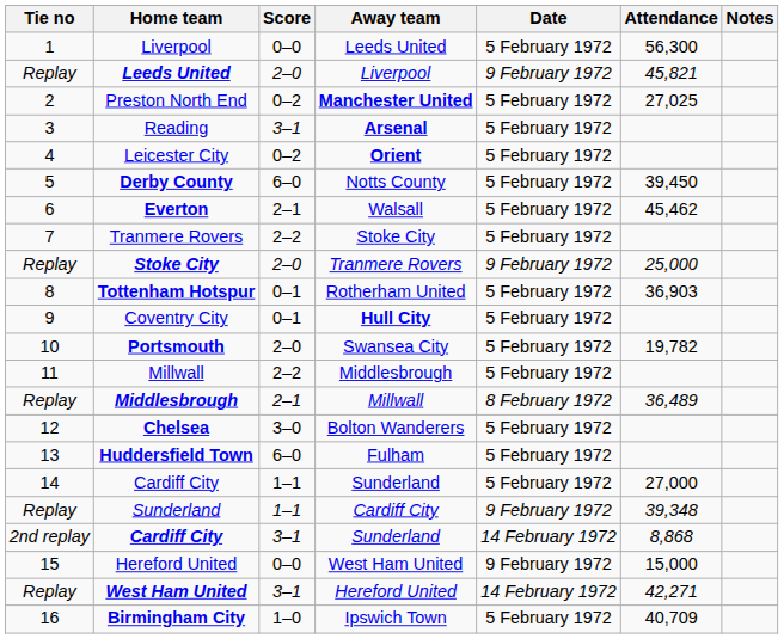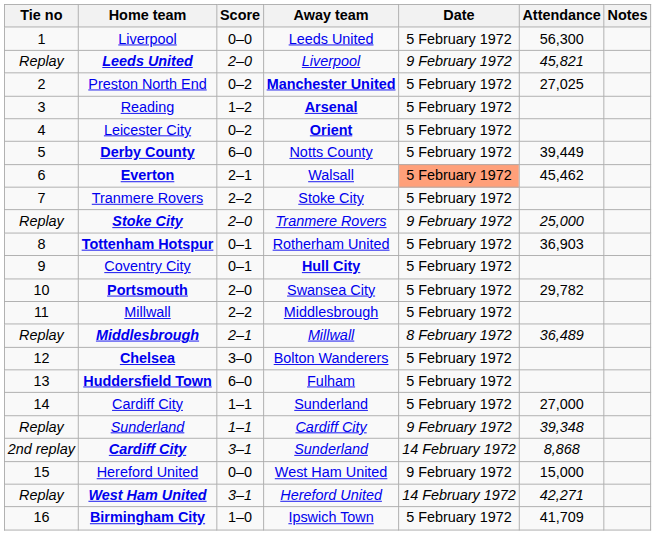 <table class="wikitable" style="text-align: center">
 <tr>
 <th>Tie no</th>
 <th>Home team</th>
 <th>Score</th>
 <th>Away team</th>
 <th>Date</th>
 <th>Attendance</th>
 <th>Notes</th>
 </tr>
 <tr>
 <td>1</td>
 <td><a href='#'>Liverpool</a></td>
 <td>0–0</td>
 <td><a href='#'>Leeds United</a></td>
 <td>5 February 1972</td>
 <td>56,300</td>
 <td></td>
 </tr>
 <tr>
 <td><em>Replay</em></td>
 <td><strong><em><a href='#'>Leeds United</a></em></strong></td>
 <td><em>2–0</em></td>
 <td><em><a href='#'>Liverpool</a></em></td>
 <td><em>9 February 1972</em></td>
 <td><em>45,821</em></td>
 <td></td>
 </tr>
 <tr>
 <td>2</td>
 <td><a href='#'>Preston North End</a></td>
 <td>0–2</td>
 <td><strong><a href='#'>Manchester United</a></strong></td>
 <td>5 February 1972</td>
 <td>27,025</td>
 <td></td>
 </tr>
 <tr>
 <td>3</td>
 <td><a href='#'>Reading</a></td>
-<td><em>3–1</em></td>
+<td>1–2</td>
 <td><strong><a href='#'>Arsenal</a></strong></td>
 <td>5 February 1972</td>
 <td></td>
 <td></td>
 </tr>
 <tr>
 <td>4</td>
 <td><a href='#'>Leicester City</a></td>
 <td>0–2</td>
 <td><strong><a href='#'>Orient</a></strong></td>
 <td>5 February 1972</td>
 <td></td>
 <td></td>
 </tr>
 <tr>
 <td>5</td>
 <td><strong><a href='#'>Derby County</a></strong></td>
 <td>6–0</td>
 <td><a href='#'>Notts County</a></td>
 <td>5 February 1972</td>
-<td>39,450</td>
+<td>39,449</td>
 <td></td>
 </tr>
 <tr>
 <td>6</td>
 <td><strong><a href='#'>Everton</a></strong></td>
 <td>2–1</td>
 <td><a href='#'>Walsall</a></td>
-<td>5 February 1972</td>
+<td style="background: lightsalmon;">5 February 1972</td>
 <td>45,462</td>
 <td></td>
 </tr>
 <tr>
 <td>7</td>
 <td><a href='#'>Tranmere Rovers</a></td>
 <td>2–2</td>
 <td><a href='#'>Stoke City</a></td>
 <td>5 February 1972</td>
 <td></td>
 <td></td>
 </tr>
 <tr>
 <td><em>Replay</em></td>
 <td><strong><em><a href='#'>Stoke City</a></em></strong></td>
 <td><em>2–0</em></td>
 <td><em><a href='#'>Tranmere Rovers</a></em></td>
 <td><em>9 February 1972</em></td>
 <td><em>25,000</em></td>
 <td></td>
 </tr>
 <tr>
 <td>8</td>
 <td><strong><a href='#'>Tottenham Hotspur</a></strong></td>
 <td>0–1</td>
 <td><a href='#'>Rotherham United</a></td>
 <td>5 February 1972</td>
 <td>36,903</td>
 <td></td>
 </tr>
 <tr>
 <td>9</td>
 <td><a href='#'>Coventry City</a></td>
 <td>0–1</td>
 <td><strong><a href='#'>Hull City</a></strong></td>
 <td>5 February 1972</td>
 <td></td>
 <td></td>
 </tr>
 <tr>
 <td>10</td>
 <td><strong><a href='#'>Portsmouth</a></strong></td>
 <td>2–0</td>
 <td><a href='#'>Swansea City</a></td>
 <td>5 February 1972</td>
-<td>19,782</td>
+<td>29,782</td>
 <td></td>
 </tr>
 <tr>
 <td>11</td>
 <td><a href='#'>Millwall</a></td>
 <td>2–2</td>
 <td><a href='#'>Middlesbrough</a></td>
 <td>5 February 1972</td>
 <td></td>
 <td></td>
 </tr>
 <tr>
 <td><em>Replay</em></td>
 <td><strong><em><a href='#'>Middlesbrough</a></em></strong></td>
 <td><em>2–1</em></td>
 <td><em><a href='#'>Millwall</a></em></td>
 <td><em>8 February 1972</em></td>
 <td><em>36,489</em></td>
 <td></td>
 </tr>
 <tr>
 <td>12</td>
 <td><strong><a href='#'>Chelsea</a></strong></td>
 <td>3–0</td>
 <td><a href='#'>Bolton Wanderers</a></td>
 <td>5 February 1972</td>
 <td></td>
 <td></td>
 </tr>
 <tr>
 <td>13</td>
 <td><strong><a href='#'>Huddersfield Town</a></strong></td>
 <td>6–0</td>
 <td><a href='#'>Fulham</a></td>
 <td>5 February 1972</td>
 <td></td>
 <td></td>
 </tr>
 <tr>
 <td>14</td>
 <td><a href='#'>Cardiff City</a></td>
 <td>1–1</td>
 <td><a href='#'>Sunderland</a></td>
 <td>5 February 1972</td>
 <td>27,000</td>
 <td></td>
 </tr>
 <tr>
 <td><em>Replay</em></td>
 <td><em><a href='#'>Sunderland</a></em></td>
 <td><em>1–1</em></td>
 <td><em><a href='#'>Cardiff City</a></em></td>
 <td><em>9 February 1972</em></td>
 <td><em>39,348</em></td>
 <td></td>
 </tr>
 <tr>
 <td><em>2nd replay</em></td>
 <td><strong><em><a href='#'>Cardiff City</a></em></strong></td>
 <td><em>3–1</em></td>
 <td><em><a href='#'>Sunderland</a></em></td>
 <td><em>14 February 1972</em></td>
 <td><em>8,868</em></td>
 <td></td>
 </tr>
 <tr>
 <td>15</td>
 <td><a href='#'>Hereford United</a></td>
 <td>0–0</td>
 <td><a href='#'>West Ham United</a></td>
 <td>9 February 1972</td>
 <td>15,000</td>
 <td></td>
 </tr>
 <tr>
 <td><em>Replay</em></td>
 <td><strong><em><a href='#'>West Ham United</a></em></strong></td>
 <td><em>3–1</em></td>
 <td><em><a href='#'>Hereford United</a></em></td>
 <td><em>14 February 1972</em></td>
 <td><em>42,271</em></td>
 <td></td>
 </tr>
 <tr>
 <td>16</td>
 <td><strong><a href='#'>Birmingham City</a></strong></td>
 <td>1–0</td>
 <td><a href='#'>Ipswich Town</a></td>
 <td>5 February 1972</td>
-<td>40,709</td>
+<td>41,709</td>
 <td></td>
 </tr>
 </table>
